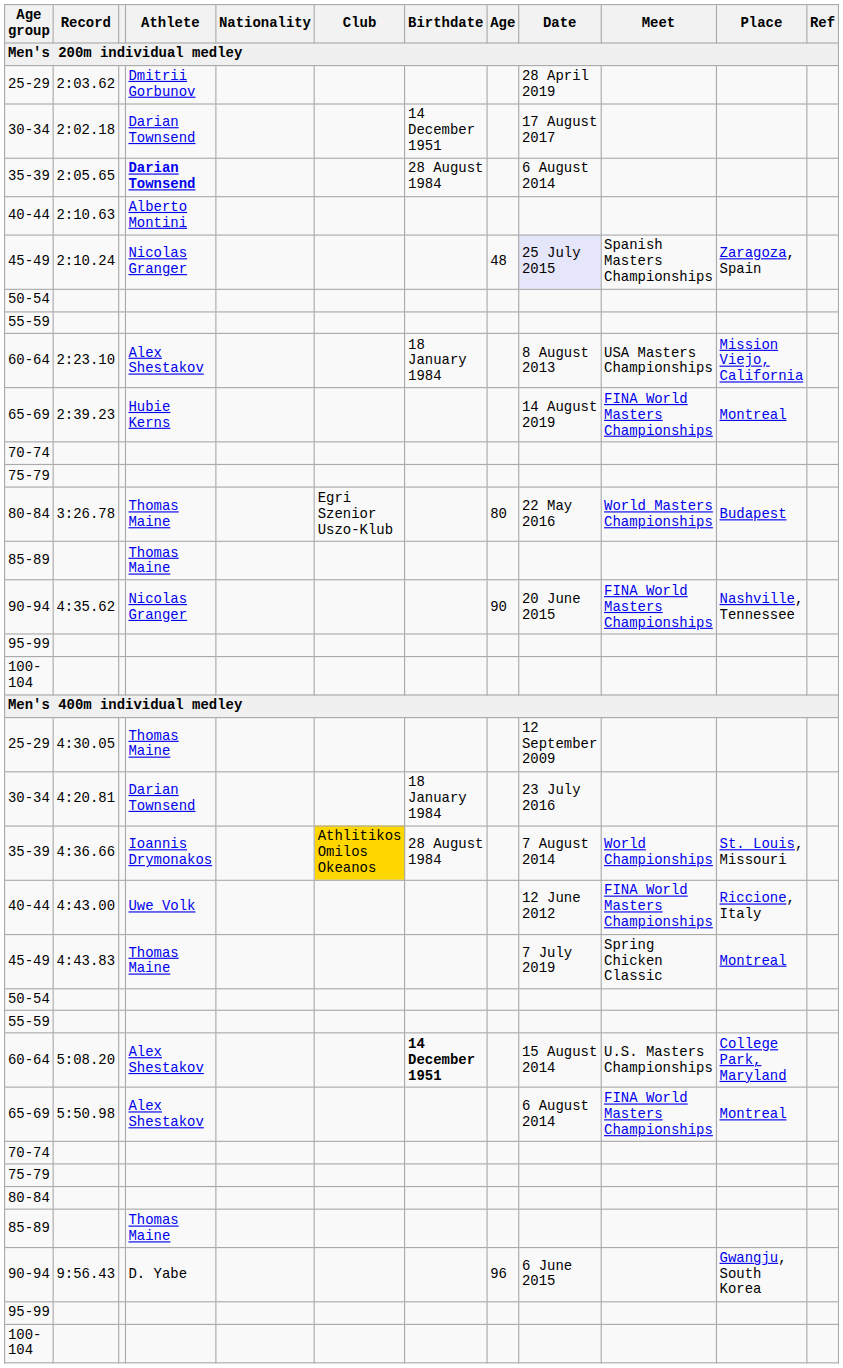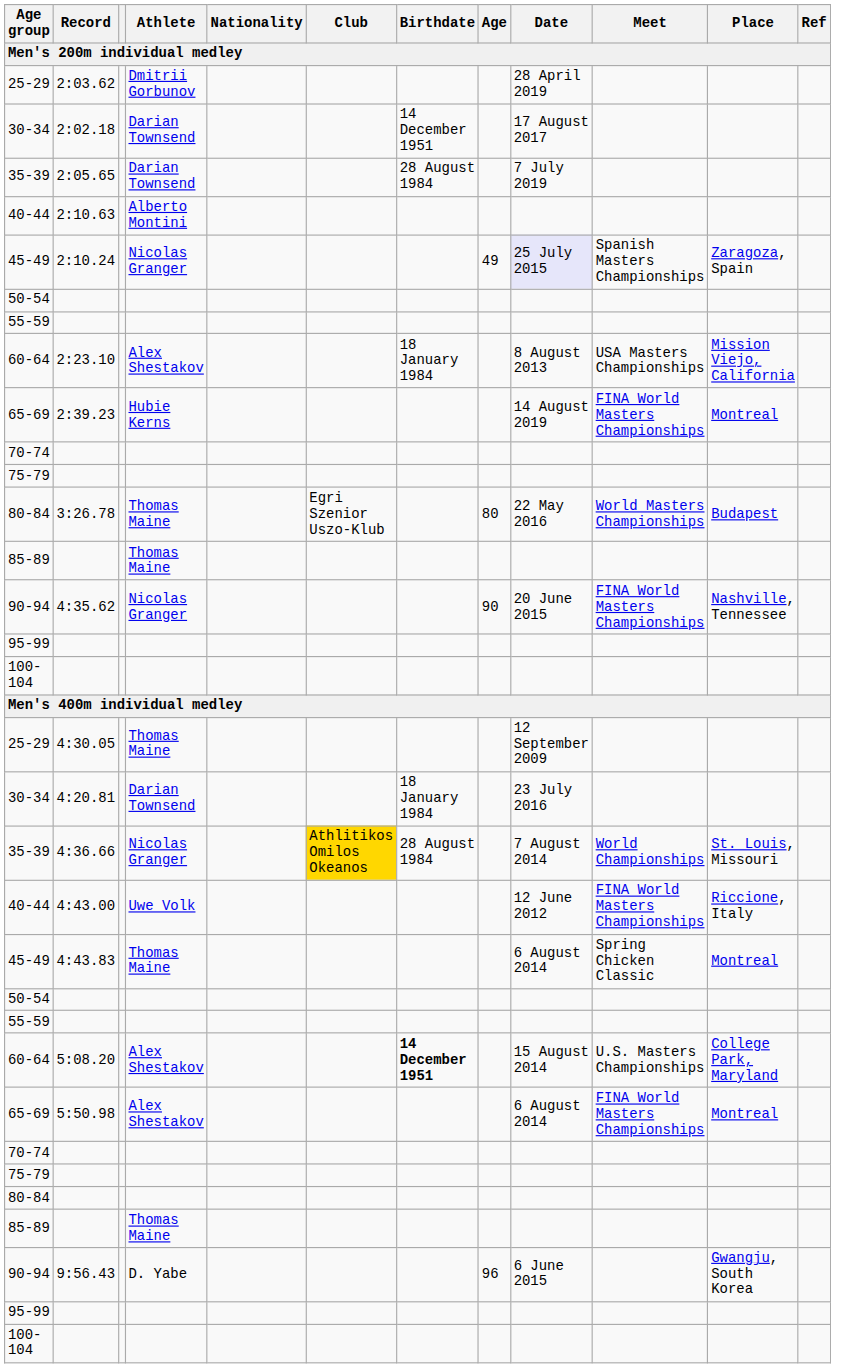 <table class="wikitable" style="font-size:95%; width: 95%;">
 <tr>
 <th>Age group</th>
 <th>Record</th>
 <th></th>
 <th>Athlete</th>
 <th>Nationality</th>
 <th>Club</th>
 <th>Birthdate</th>
 <th>Age</th>
 <th>Date</th>
 <th>Meet</th>
 <th>Place</th>
 <th>Ref</th>
 </tr>
 <tr style="background:#f0f0f0;">
 <td colspan=12><strong>Men's 200m individual medley</strong></td>
 </tr>
 <tr>
 <td>25-29</td>
 <td>2:03.62</td>
 <td></td>
 <td><a href='#'>Dmitrii Gorbunov</a></td>
 <td></td>
 <td></td>
 <td></td>
 <td></td>
 <td>28 April 2019</td>
 <td></td>
 <td></td>
 <td></td>
 </tr>
 <tr>
 <td>30-34</td>
 <td>2:02.18</td>
 <td></td>
 <td><a href='#'>Darian Townsend</a></td>
 <td></td>
 <td></td>
 <td>14 December 1951</td>
 <td></td>
 <td>17 August 2017</td>
 <td></td>
 <td></td>
 <td></td>
 </tr>
 <tr>
 <td>35-39</td>
 <td>2:05.65</td>
 <td></td>
-<td><strong><a href='#'>Darian Townsend</a></strong></td>
+<td><a href='#'>Darian Townsend</a></td>
 <td></td>
 <td></td>
 <td>28 August 1984</td>
 <td></td>
-<td>6 August 2014</td>
+<td>7 July 2019</td>
 <td></td>
 <td></td>
 <td></td>
 </tr>
 <tr>
 <td>40-44</td>
 <td>2:10.63</td>
 <td></td>
 <td><a href='#'>Alberto Montini</a></td>
 <td></td>
 <td></td>
 <td></td>
 <td></td>
 <td></td>
 <td></td>
 <td></td>
 <td></td>
 </tr>
 <tr>
 <td>45-49</td>
 <td>2:10.24</td>
 <td></td>
 <td><a href='#'>Nicolas Granger</a></td>
 <td></td>
 <td></td>
 <td></td>
-<td>48</td>
+<td>49</td>
 <td style="background: lavender;">25 July 2015</td>
 <td>Spanish Masters Championships</td>
 <td><a href='#'>Zaragoza</a>, Spain</td>
 <td></td>
 </tr>
 <tr>
 <td>50-54</td>
 <td></td>
 <td></td>
 <td></td>
 <td></td>
 <td></td>
 <td></td>
 <td></td>
 <td></td>
 <td></td>
 <td></td>
 <td></td>
 </tr>
 <tr>
 <td>55-59</td>
 <td></td>
 <td></td>
 <td></td>
 <td></td>
 <td></td>
 <td></td>
 <td></td>
 <td></td>
 <td></td>
 <td></td>
 <td></td>
 </tr>
 <tr>
 <td>60-64</td>
 <td>2:23.10</td>
 <td></td>
 <td><a href='#'>Alex Shestakov</a></td>
 <td></td>
 <td></td>
 <td>18 January 1984</td>
 <td></td>
 <td>8 August 2013</td>
 <td>USA Masters Championships</td>
 <td><a href='#'>Mission Viejo, California</a></td>
 <td></td>
 </tr>
 <tr>
 <td>65-69</td>
 <td>2:39.23</td>
 <td></td>
 <td><a href='#'>Hubie Kerns</a></td>
 <td></td>
 <td></td>
 <td></td>
 <td></td>
 <td>14 August 2019</td>
 <td><a href='#'>FINA World Masters Championships</a></td>
 <td><a href='#'>Montreal</a></td>
 <td></td>
 </tr>
 <tr>
 <td>70-74</td>
 <td></td>
 <td></td>
 <td></td>
 <td></td>
 <td></td>
 <td></td>
 <td></td>
 <td></td>
 <td></td>
 <td></td>
 <td></td>
 </tr>
 <tr>
 <td>75-79</td>
 <td></td>
 <td></td>
 <td></td>
 <td></td>
 <td></td>
 <td></td>
 <td></td>
 <td></td>
 <td></td>
 <td></td>
 <td></td>
 </tr>
 <tr>
 <td>80-84</td>
 <td>3:26.78</td>
 <td></td>
 <td><a href='#'>Thomas Maine</a></td>
 <td></td>
 <td>Egri Szenior Uszo-Klub</td>
 <td></td>
 <td>80</td>
 <td>22 May 2016</td>
 <td><a href='#'>World Masters Championships</a></td>
 <td><a href='#'>Budapest</a></td>
 <td></td>
 </tr>
 <tr>
 <td>85-89</td>
 <td></td>
 <td></td>
 <td><a href='#'>Thomas Maine</a></td>
 <td></td>
 <td></td>
 <td></td>
 <td></td>
 <td></td>
 <td></td>
 <td></td>
 <td></td>
 </tr>
 <tr>
 <td>90-94</td>
 <td>4:35.62</td>
 <td></td>
 <td><a href='#'>Nicolas Granger</a></td>
 <td></td>
 <td></td>
 <td></td>
 <td>90</td>
 <td>20 June 2015</td>
 <td><a href='#'>FINA World Masters Championships</a></td>
 <td><a href='#'>Nashville</a>, Tennessee</td>
 <td></td>
 </tr>
 <tr>
 <td>95-99</td>
 <td></td>
 <td></td>
 <td></td>
 <td></td>
 <td></td>
 <td></td>
 <td></td>
 <td></td>
 <td></td>
 <td></td>
 <td></td>
 </tr>
 <tr>
 <td>100-104</td>
 <td></td>
 <td></td>
 <td></td>
 <td></td>
 <td></td>
 <td></td>
 <td></td>
 <td></td>
 <td></td>
 <td></td>
 <td></td>
 </tr>
 <tr style="background:#f0f0f0;">
 <td colspan=12><strong>Men's 400m individual medley</strong></td>
 </tr>
 <tr>
 <td>25-29</td>
 <td>4:30.05</td>
 <td></td>
 <td><a href='#'>Thomas Maine</a></td>
 <td></td>
 <td></td>
 <td></td>
 <td></td>
 <td>12 September 2009</td>
 <td></td>
 <td></td>
 <td></td>
 </tr>
 <tr>
 <td>30-34</td>
 <td>4:20.81</td>
 <td></td>
 <td><a href='#'>Darian Townsend</a></td>
 <td></td>
 <td></td>
 <td>18 January 1984</td>
 <td></td>
 <td>23 July 2016</td>
 <td></td>
 <td></td>
 <td></td>
 </tr>
 <tr>
 <td>35-39</td>
 <td>4:36.66</td>
 <td></td>
-<td><a href='#'>Ioannis Drymonakos</a></td>
+<td><a href='#'>Nicolas Granger</a></td>
 <td></td>
 <td style="background: gold;">Athlitikos Omilos Okeanos</td>
 <td>28 August 1984</td>
 <td></td>
 <td>7 August 2014</td>
 <td><a href='#'>World Championships</a></td>
 <td><a href='#'>St. Louis</a>, Missouri</td>
 <td></td>
 </tr>
 <tr>
 <td>40-44</td>
 <td>4:43.00</td>
 <td></td>
 <td><a href='#'>Uwe Volk</a></td>
 <td></td>
 <td></td>
 <td></td>
 <td></td>
 <td>12 June 2012</td>
 <td><a href='#'>FINA World Masters Championships</a></td>
 <td><a href='#'>Riccione</a>, Italy</td>
 <td></td>
 </tr>
 <tr>
 <td>45-49</td>
 <td>4:43.83</td>
 <td></td>
 <td><a href='#'>Thomas Maine</a></td>
 <td></td>
 <td></td>
 <td></td>
 <td></td>
-<td>7 July 2019</td>
+<td>6 August 2014</td>
 <td>Spring Chicken Classic</td>
 <td><a href='#'>Montreal</a></td>
 <td></td>
 </tr>
 <tr>
 <td>50-54</td>
 <td></td>
 <td></td>
 <td></td>
 <td></td>
 <td></td>
 <td></td>
 <td></td>
 <td></td>
 <td></td>
 <td></td>
 <td></td>
 </tr>
 <tr>
 <td>55-59</td>
 <td></td>
 <td></td>
 <td></td>
 <td></td>
 <td></td>
 <td></td>
 <td></td>
 <td></td>
 <td></td>
 <td></td>
 <td></td>
 </tr>
 <tr>
 <td>60-64</td>
 <td>5:08.20</td>
 <td></td>
 <td><a href='#'>Alex Shestakov</a></td>
 <td></td>
 <td></td>
 <td><strong>14 December 1951</strong></td>
 <td></td>
 <td>15 August 2014</td>
 <td>U.S. Masters Championships</td>
 <td><a href='#'>College Park, Maryland</a></td>
 <td></td>
 </tr>
 <tr>
 <td>65-69</td>
 <td>5:50.98</td>
 <td></td>
 <td><a href='#'>Alex Shestakov</a></td>
 <td></td>
 <td></td>
 <td></td>
 <td></td>
 <td>6 August 2014</td>
 <td><a href='#'>FINA World Masters Championships</a></td>
 <td><a href='#'>Montreal</a></td>
 <td></td>
 </tr>
 <tr>
 <td>70-74</td>
 <td></td>
 <td></td>
 <td></td>
 <td></td>
 <td></td>
 <td></td>
 <td></td>
 <td></td>
 <td></td>
 <td></td>
 <td></td>
 </tr>
 <tr>
 <td>75-79</td>
 <td></td>
 <td></td>
 <td></td>
 <td></td>
 <td></td>
 <td></td>
 <td></td>
 <td></td>
 <td></td>
 <td></td>
 <td></td>
 </tr>
 <tr>
 <td>80-84</td>
 <td></td>
 <td></td>
 <td></td>
 <td></td>
 <td></td>
 <td></td>
 <td></td>
 <td></td>
 <td></td>
 <td></td>
 <td></td>
 </tr>
 <tr>
 <td>85-89</td>
 <td></td>
 <td></td>
 <td><a href='#'>Thomas Maine</a></td>
 <td></td>
 <td></td>
 <td></td>
 <td></td>
 <td></td>
 <td></td>
 <td></td>
 <td></td>
 </tr>
 <tr>
 <td>90-94</td>
 <td>9:56.43</td>
 <td></td>
 <td>D. Yabe</td>
 <td></td>
 <td></td>
 <td></td>
 <td>96</td>
 <td>6 June 2015</td>
 <td></td>
 <td><a href='#'>Gwangju</a>, South Korea</td>
 <td></td>
 </tr>
 <tr>
 <td>95-99</td>
 <td></td>
 <td></td>
 <td></td>
 <td></td>
 <td></td>
 <td></td>
 <td></td>
 <td></td>
 <td></td>
 <td></td>
 <td></td>
 </tr>
 <tr>
 <td>100-104</td>
 <td></td>
 <td></td>
 <td></td>
 <td></td>
 <td></td>
 <td></td>
 <td></td>
 <td></td>
 <td></td>
 <td></td>
 <td></td>
 </tr>
 </table>
